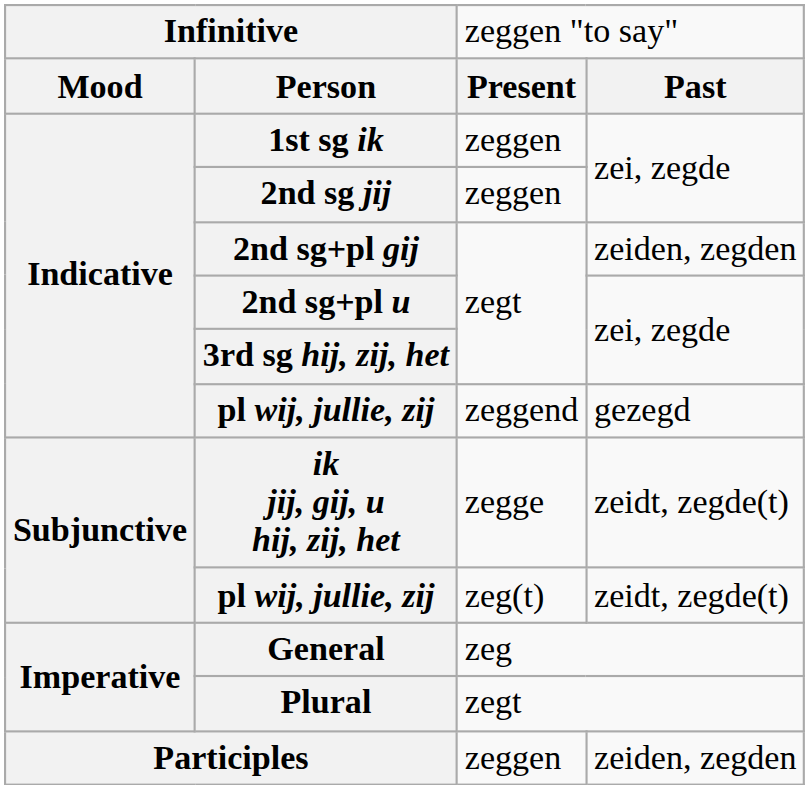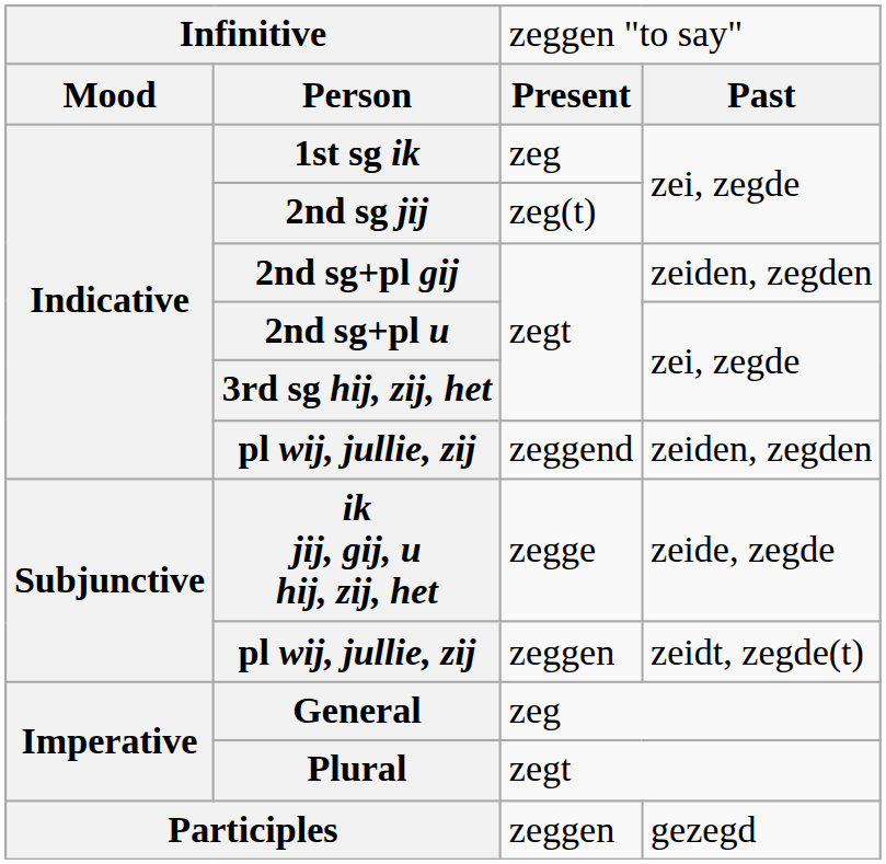 <table class="wikitable">
 <tr>
 <th colspan="2">Infinitive</th>
 <td colspan="2">zeggen "to say"</td>
 </tr>
 <tr>
 <th>Mood</th>
 <th>Person</th>
 <th>Present</th>
 <th>Past</th>
 </tr>
 <tr>
 <th rowspan="6">Indicative</th>
 <th>1st sg <em>ik</em></th>
-<td>zeggen</td>
+<td>zeg</td>
 <td rowspan="2">zei, zegde</td>
 </tr>
 <tr>
 <th>2nd sg <em>jij</em></th>
-<td>zeggen</td>
+<td>zeg(t)</td>
 </tr>
 <tr>
 <th>2nd sg+pl <em>gij</em></th>
 <td rowspan="3">zegt</td>
 <td>zeiden, zegden</td>
 </tr>
 <tr>
 <th>2nd sg+pl <em>u</em></th>
 <td rowspan="2">zei, zegde</td>
 </tr>
 <tr>
 <th>3rd sg <em>hij, zij, het</em></th>
 </tr>
 <tr>
 <th>pl <em>wij, jullie, zij</em></th>
 <td>zeggend</td>
-<td>gezegd</td>
+<td>zeiden, zegden</td>
 </tr>
 <tr>
 <th rowspan="2">Subjunctive</th>
 <th><em>ik<br>jij, gij, u<br>hij, zij, het</em></th>
 <td>zegge</td>
-<td>zeidt, zegde(t)</td>
+<td>zeide, zegde</td>
 </tr>
 <tr>
 <th>pl <em>wij, jullie, zij</em></th>
-<td>zeg(t)</td>
+<td>zeggen</td>
 <td>zeidt, zegde(t)</td>
 </tr>
 <tr>
 <th rowspan="2">Imperative</th>
 <th>General</th>
 <td colspan="2">zeg</td>
 </tr>
 <tr>
 <th>Plural</th>
 <td colspan="2">zegt</td>
 </tr>
 <tr>
 <th colspan="2">Participles</th>
 <td>zeggen</td>
-<td>zeiden, zegden</td>
+<td>gezegd</td>
 </tr>
 </table>
